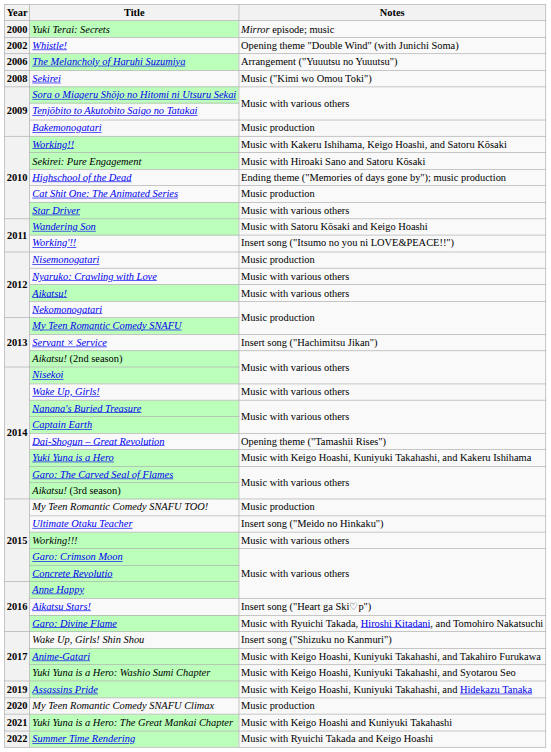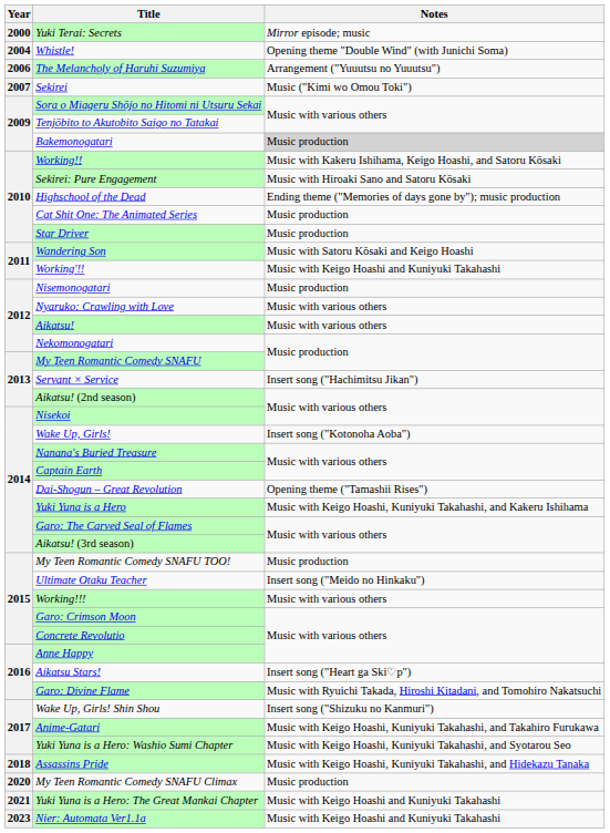 <table class="wikitable sortable" width="auto">
 <tr>
 <th>Year</th>
 <th>Title</th>
 <th class="unsortable">Notes</th>
 </tr>
 <tr>
 <th>2000</th>
 <td style="background:#bbffbb;"><em>Yuki Terai: Secrets</em></td>
 <td><em>Mirror</em> episode; music</td>
 </tr>
 <tr>
-<th>2002</th>
+<th>2004</th>
 <td><em><a href='#'>Whistle!</a></em></td>
 <td>Opening theme "Double Wind" (with Junichi Soma)</td>
 </tr>
 <tr>
 <th>2006</th>
 <td style="background:#bbffbb;"><em><a href='#'>The Melancholy of Haruhi Suzumiya</a></em></td>
 <td>Arrangement ("Yuuutsu no Yuuutsu")</td>
 </tr>
 <tr>
-<th rowspan="1">2008</th>
+<th rowspan="1">2007</th>
 <td><em><a href='#'>Sekirei</a></em></td>
 <td>Music ("Kimi wo Omou Toki")</td>
 </tr>
 <tr>
 <th rowspan="3">2009</th>
 <td style="background:#bbffbb;"><em><a href='#'>Sora o Miageru Shōjo no Hitomi ni Utsuru Sekai</a></em></td>
 <td rowspan="2">Music with various others</td>
 </tr>
 <tr>
 <td><em><a href='#'>Tenjōbito to Akutobito Saigo no Tatakai</a></em></td>
 </tr>
 <tr>
 <td><em><a href='#'>Bakemonogatari</a></em></td>
-<td>Music production</td>
+<td style="background: lightgrey;">Music production</td>
 </tr>
 <tr>
 <th rowspan="5">2010</th>
 <td style="background:#bbffbb;"><em><a href='#'>Working!!</a></em></td>
 <td>Music with Kakeru Ishihama, Keigo Hoashi, and Satoru Kōsaki</td>
 </tr>
 <tr>
 <td style="background:#bbffbb;"><em>Sekirei: Pure Engagement</em></td>
 <td>Music with Hiroaki Sano and Satoru Kōsaki</td>
 </tr>
 <tr>
 <td><em><a href='#'>Highschool of the Dead</a></em></td>
 <td>Ending theme ("Memories of days gone by"); music production</td>
 </tr>
 <tr>
 <td><em><a href='#'>Cat Shit One: The Animated Series</a></em></td>
 <td>Music production</td>
 </tr>
 <tr>
 <td style="background:#bbffbb;"><em><a href='#'>Star Driver</a></em></td>
-<td>Music with various others</td>
+<td>Music production</td>
 </tr>
 <tr>
 <th rowspan="2">2011</th>
 <td style="background:#bbffbb;"><em><a href='#'>Wandering Son</a></em></td>
 <td>Music with Satoru Kōsaki and Keigo Hoashi</td>
 </tr>
 <tr>
 <td><em><a href='#'>Working'!!</a></em></td>
-<td>Insert song ("Itsumo no you ni LOVE&PEACE!!")</td>
+<td>Music with Keigo Hoashi and Kuniyuki Takahashi</td>
 </tr>
 <tr>
 <th rowspan="4">2012</th>
 <td><em><a href='#'>Nisemonogatari</a></em></td>
 <td>Music production</td>
 </tr>
 <tr>
 <td><em><a href='#'>Nyaruko: Crawling with Love</a></em></td>
 <td>Music with various others</td>
 </tr>
 <tr>
 <td style="background:#bbffbb;"><em><a href='#'>Aikatsu!</a></em></td>
 <td>Music with various others</td>
 </tr>
 <tr>
 <td><em><a href='#'>Nekomonogatari</a></em></td>
 <td rowspan="2">Music production</td>
 </tr>
 <tr>
 <th rowspan="3">2013</th>
 <td style="background:#bbffbb;"><em><a href='#'>My Teen Romantic Comedy SNAFU</a></em></td>
 </tr>
 <tr>
 <td><em><a href='#'>Servant × Service</a></em></td>
 <td>Insert song ("Hachimitsu Jikan")</td>
 </tr>
 <tr>
 <td style="background:#bbffbb;"><em>Aikatsu!</em> (2nd season)</td>
 <td rowspan="2">Music with various others</td>
 </tr>
 <tr>
 <th rowspan="8">2014</th>
 <td style="background:#bbffbb;"><em><a href='#'>Nisekoi</a></em></td>
 </tr>
 <tr>
 <td><em><a href='#'>Wake Up, Girls!</a></em></td>
-<td>Music with various others</td>
+<td>Insert song ("Kotonoha Aoba")</td>
 </tr>
 <tr>
 <td style="background:#bbffbb;"><em><a href='#'>Nanana's Buried Treasure</a></em></td>
 <td rowspan="2">Music with various others</td>
 </tr>
 <tr>
 <td style="background:#bbffbb;"><em><a href='#'>Captain Earth</a></em></td>
 </tr>
 <tr>
 <td><em><a href='#'>Dai-Shogun – Great Revolution</a></em></td>
 <td>Opening theme ("Tamashii Rises")</td>
 </tr>
 <tr>
 <td style="background:#bbffbb;"><em><a href='#'>Yuki Yuna is a Hero</a></em></td>
 <td>Music with Keigo Hoashi, Kuniyuki Takahashi, and Kakeru Ishihama</td>
 </tr>
 <tr>
 <td style="background:#bbffbb;"><em><a href='#'>Garo: The Carved Seal of Flames</a></em></td>
 <td rowspan="2">Music with various others</td>
 </tr>
 <tr>
 <td style="background:#bbffbb;"><em>Aikatsu!</em> (3rd season)</td>
 </tr>
 <tr>
 <th rowspan="5">2015</th>
 <td><em>My Teen Romantic Comedy SNAFU TOO!</em></td>
 <td>Music production</td>
 </tr>
 <tr>
 <td><em><a href='#'>Ultimate Otaku Teacher</a></em></td>
 <td>Insert song ("Meido no Hinkaku")</td>
 </tr>
 <tr>
 <td style="background:#bbffbb;"><em>Working!!!</em></td>
 <td>Music with various others</td>
 </tr>
 <tr>
 <td style="background:#bbffbb;"><em><a href='#'>Garo: Crimson Moon</a></em></td>
 <td rowspan="3">Music with various others</td>
 </tr>
 <tr>
 <td style="background:#bbffbb;"><em><a href='#'>Concrete Revolutio</a></em></td>
 </tr>
 <tr>
 <th rowspan="3">2016</th>
 <td style="background:#bbffbb;"><em><a href='#'>Anne Happy</a></em></td>
 </tr>
 <tr>
 <td><em><a href='#'>Aikatsu Stars!</a></em></td>
 <td>Insert song ("Heart ga Ski♡p")</td>
 </tr>
 <tr>
 <td style="background:#bbffbb;"><em><a href='#'>Garo: Divine Flame</a></em></td>
 <td>Music with Ryuichi Takada, <a href='#'>Hiroshi Kitadani</a>, and Tomohiro Nakatsuchi</td>
 </tr>
 <tr>
 <th rowspan="3">2017</th>
 <td><em>Wake Up, Girls! Shin Shou</em></td>
 <td>Insert song ("Shizuku no Kanmuri")</td>
 </tr>
 <tr>
 <td style="background:#bbffbb;"><em><a href='#'>Anime-Gatari</a></em></td>
 <td>Music with Keigo Hoashi, Kuniyuki Takahashi, and Takahiro Furukawa</td>
 </tr>
 <tr>
 <td style="background:#bbffbb;"><em>Yuki Yuna is a Hero: Washio Sumi Chapter</em></td>
 <td>Music with Keigo Hoashi, Kuniyuki Takahashi, and Syotarou Seo</td>
 </tr>
 <tr>
-<th>2019</th>
+<th>2018</th>
 <td style="background:#bbffbb;"><em><a href='#'>Assassins Pride</a></em></td>
 <td>Music with Keigo Hoashi, Kuniyuki Takahashi, and <a href='#'>Hidekazu Tanaka</a></td>
 </tr>
 <tr>
 <th>2020</th>
 <td><em>My Teen Romantic Comedy SNAFU Climax</em></td>
 <td>Music production</td>
 </tr>
 <tr>
 <th>2021</th>
 <td style="background:#bbffbb;"><em>Yuki Yuna is a Hero: The Great Mankai Chapter</em></td>
 <td>Music with Keigo Hoashi and Kuniyuki Takahashi</td>
 </tr>
 <tr>
-<th>2022</th>
-<td style="background:#bbffbb;"><em><a href='#'>Summer Time Rendering</a></em></td>
-<td>Music with Ryuichi Takada and Keigo Hoashi</td>
+<th>2023</th>
+<td style="background:#bbffbb;"><em><a href='#'>Nier: Automata Ver1.1a</a></em></td>
+<td>Music with Keigo Hoashi and Kuniyuki Takahashi</td>
 </tr>
 </table>
